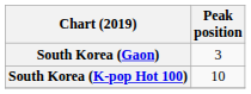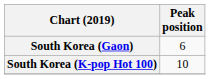 <table class="wikitable sortable plainrowheaders" style="text-align:center">
 <tr>
 <th scope="col">Chart (2019)</th>
 <th scope="col">Peak<br>position</th>
 </tr>
 <tr>
 <th scope="row">South Korea (<a href='#'>Gaon</a>)</th>
-<td>3</td>
+<td>6</td>
 </tr>
 <tr>
 <th scope="row">South Korea (<a href='#'>K-pop Hot 100</a>)</th>
 <td>10</td>
 </tr>
 <tr>
 </tr>
 </table>
